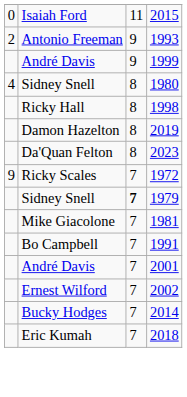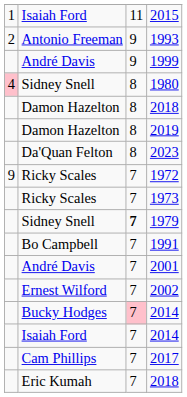 <table class="wikitable">
 <tr>
 </tr>
 <tr>
-<td>0</td>
+<td>1</td>
 <td><a href='#'>Isaiah Ford</a></td>
 <td>11</td>
 <td><a href='#'>2015</a></td>
 </tr>
 <tr>
 <td>2</td>
 <td><a href='#'>Antonio Freeman</a></td>
 <td>9</td>
 <td><a href='#'>1993</a></td>
 </tr>
 <tr>
 <td></td>
 <td><a href='#'>André Davis</a></td>
 <td>9</td>
 <td><a href='#'>1999</a></td>
 </tr>
 <tr>
-<td>4</td>
+<td style="background: pink;">4</td>
 <td>Sidney Snell</td>
 <td>8</td>
 <td><a href='#'>1980</a></td>
 </tr>
 <tr>
 <td></td>
-<td>Ricky Hall</td>
+<td>Damon Hazelton</td>
 <td>8</td>
-<td><a href='#'>1998</a></td>
+<td><a href='#'>2018</a></td>
 </tr>
 <tr>
 <td></td>
 <td>Damon Hazelton</td>
 <td>8</td>
 <td><a href='#'>2019</a></td>
 </tr>
 <tr>
 <td></td>
 <td>Da'Quan Felton</td>
 <td>8</td>
 <td><a href='#'>2023</a></td>
 </tr>
 <tr>
 <td>9</td>
 <td>Ricky Scales</td>
 <td>7</td>
 <td><a href='#'>1972</a></td>
 </tr>
 <tr>
 <td></td>
+<td>Ricky Scales</td>
+<td>7</td>
+<td><a href='#'>1973</a></td>
+</tr>
+<tr>
+<td></td>
 <td>Sidney Snell</td>
 <td><strong>7</strong></td>
 <td><a href='#'>1979</a></td>
-</tr>
-<tr>
-<td></td>
-<td>Mike Giacolone</td>
-<td>7</td>
-<td><a href='#'>1981</a></td>
 </tr>
 <tr>
 <td></td>
 <td>Bo Campbell</td>
 <td>7</td>
 <td><a href='#'>1991</a></td>
 </tr>
 <tr>
 <td></td>
 <td><a href='#'>André Davis</a></td>
 <td>7</td>
 <td><a href='#'>2001</a></td>
 </tr>
 <tr>
 <td></td>
 <td><a href='#'>Ernest Wilford</a></td>
 <td>7</td>
 <td><a href='#'>2002</a></td>
 </tr>
 <tr>
 <td></td>
 <td><a href='#'>Bucky Hodges</a></td>
+<td style="background: pink;">7</td>
+<td><a href='#'>2014</a></td>
+</tr>
+<tr>
+<td></td>
+<td><a href='#'>Isaiah Ford</a></td>
 <td>7</td>
 <td><a href='#'>2014</a></td>
+</tr>
+<tr>
+<td></td>
+<td><a href='#'>Cam Phillips</a></td>
+<td>7</td>
+<td><a href='#'>2017</a></td>
 </tr>
 <tr>
 <td></td>
 <td>Eric Kumah</td>
 <td>7</td>
 <td><a href='#'>2018</a></td>
 </tr>
 </table>
